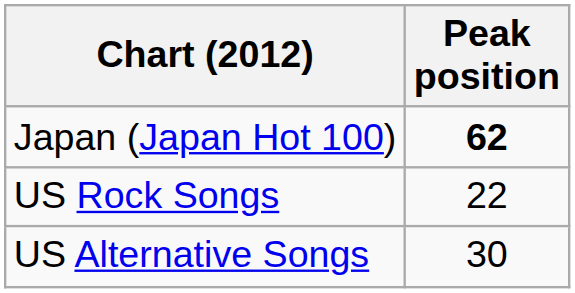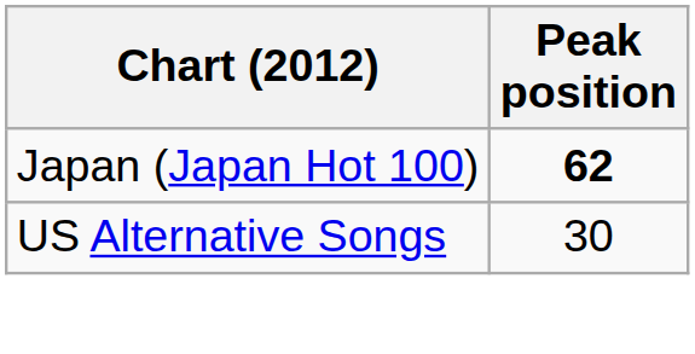 <table class="wikitable sortable">
 <tr>
 <th>Chart (2012)</th>
 <th>Peak<br>position</th>
 </tr>
 <tr>
 <td>Japan (<a href='#'>Japan Hot 100</a>)</td>
 <td style="text-align:center;"><strong>62</strong></td>
 </tr>
 <tr>
-<td>US <a href='#'>Rock Songs</a></td>
-<td style="text-align:center;">22</td>
-</tr>
-<tr>
 <td>US <a href='#'>Alternative Songs</a></td>
 <td style="text-align:center;">30</td>
 </tr>
 </table>
